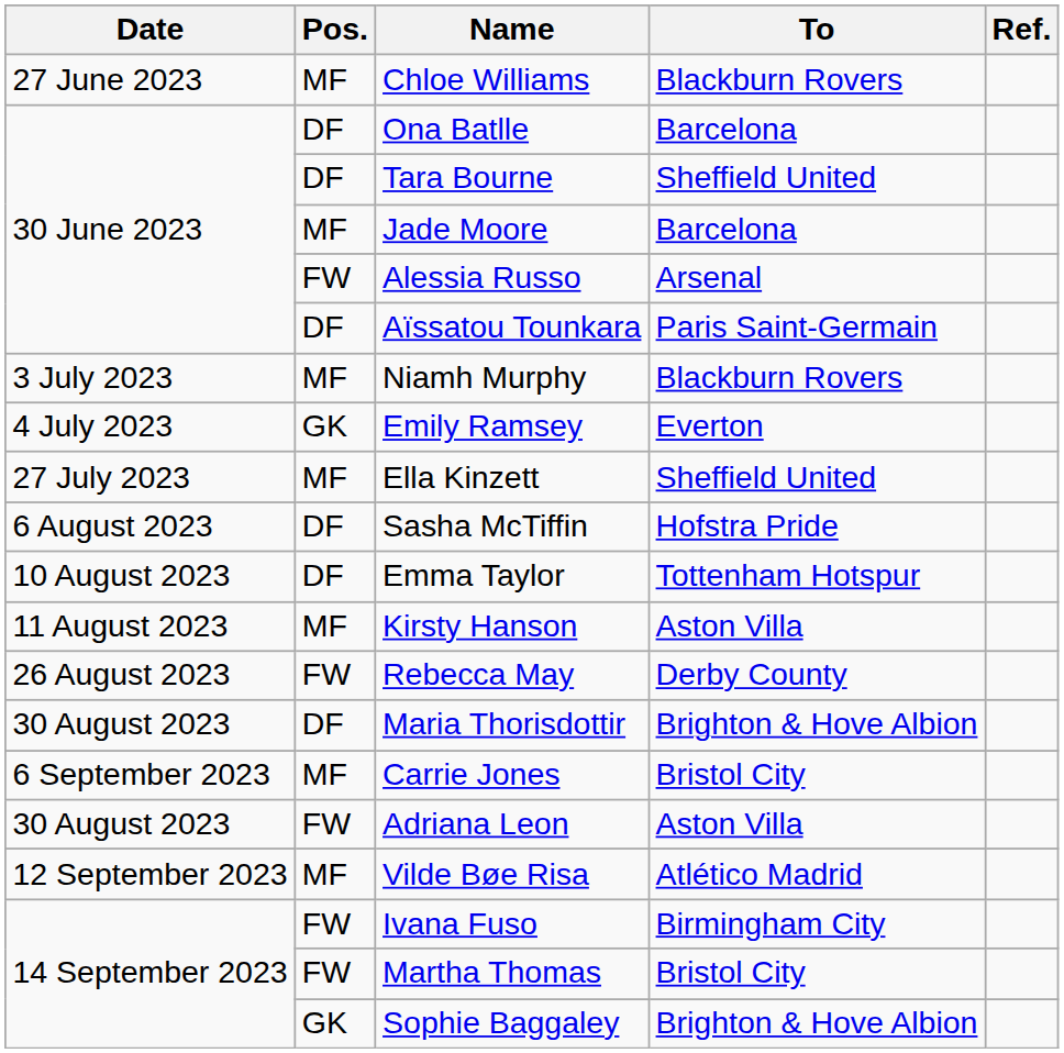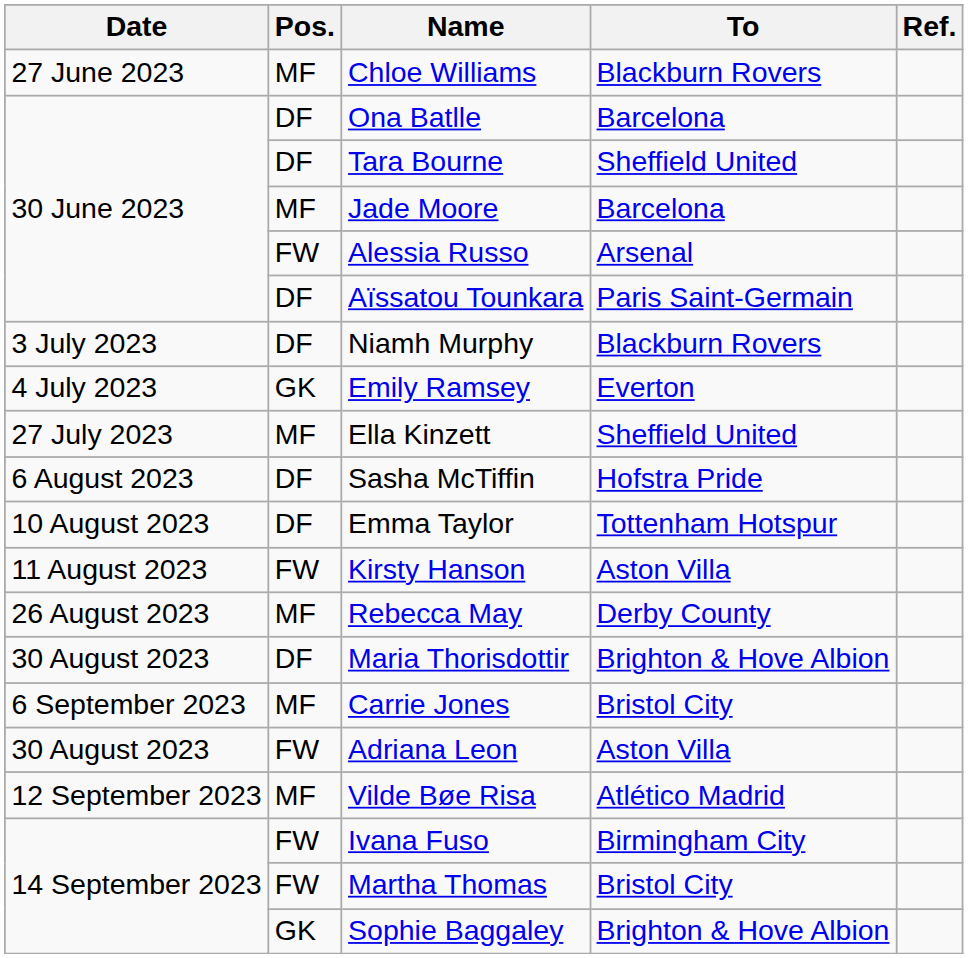 <table class="wikitable">
 <tr>
 <th>Date</th>
 <th>Pos.</th>
 <th>Name</th>
 <th>To</th>
 <th>Ref.</th>
 </tr>
 <tr>
 <td>27 June 2023</td>
 <td>MF</td>
 <td> <a href='#'>Chloe Williams</a></td>
 <td> <a href='#'>Blackburn Rovers</a></td>
 <td></td>
 </tr>
 <tr>
 <td rowspan=5>30 June 2023</td>
 <td>DF</td>
 <td> <a href='#'>Ona Batlle</a></td>
 <td> <a href='#'>Barcelona</a></td>
 <td></td>
 </tr>
 <tr>
 <td>DF</td>
 <td> <a href='#'>Tara Bourne</a></td>
 <td> <a href='#'>Sheffield United</a></td>
 <td></td>
 </tr>
 <tr>
 <td>MF</td>
 <td> <a href='#'>Jade Moore</a></td>
 <td> <a href='#'>Barcelona</a></td>
 <td></td>
 </tr>
 <tr>
 <td>FW</td>
 <td> <a href='#'>Alessia Russo</a></td>
 <td> <a href='#'>Arsenal</a></td>
 <td></td>
 </tr>
 <tr>
 <td>DF</td>
 <td> <a href='#'>Aïssatou Tounkara</a></td>
 <td> <a href='#'>Paris Saint-Germain</a></td>
 <td></td>
 </tr>
 <tr>
 <td>3 July 2023</td>
-<td>MF</td>
+<td>DF</td>
 <td> Niamh Murphy</td>
 <td> <a href='#'>Blackburn Rovers</a></td>
 <td></td>
 </tr>
 <tr>
 <td>4 July 2023</td>
 <td>GK</td>
 <td> <a href='#'>Emily Ramsey</a></td>
 <td> <a href='#'>Everton</a></td>
 <td></td>
 </tr>
 <tr>
 <td>27 July 2023</td>
 <td>MF</td>
 <td> Ella Kinzett</td>
 <td> <a href='#'>Sheffield United</a></td>
 <td></td>
 </tr>
 <tr>
 <td>6 August 2023</td>
 <td>DF</td>
 <td> Sasha McTiffin</td>
 <td> <a href='#'>Hofstra Pride</a></td>
 <td></td>
 </tr>
 <tr>
 <td>10 August 2023</td>
 <td>DF</td>
 <td> Emma Taylor</td>
 <td> <a href='#'>Tottenham Hotspur</a></td>
 <td></td>
 </tr>
 <tr>
 <td>11 August 2023</td>
-<td>MF</td>
+<td>FW</td>
 <td> <a href='#'>Kirsty Hanson</a></td>
 <td> <a href='#'>Aston Villa</a></td>
 <td></td>
 </tr>
 <tr>
 <td>26 August 2023</td>
-<td>FW</td>
+<td>MF</td>
 <td> <a href='#'>Rebecca May</a></td>
 <td> <a href='#'>Derby County</a></td>
 <td></td>
 </tr>
 <tr>
 <td>30 August 2023</td>
 <td>DF</td>
 <td> <a href='#'>Maria Thorisdottir</a></td>
 <td> <a href='#'>Brighton & Hove Albion</a></td>
 <td></td>
 </tr>
 <tr>
 <td>6 September 2023</td>
 <td>MF</td>
 <td> <a href='#'>Carrie Jones</a></td>
 <td> <a href='#'>Bristol City</a></td>
 <td></td>
 </tr>
 <tr>
 <td>30 August 2023</td>
 <td>FW</td>
 <td> <a href='#'>Adriana Leon</a></td>
 <td> <a href='#'>Aston Villa</a></td>
 <td></td>
 </tr>
 <tr>
 <td>12 September 2023</td>
 <td>MF</td>
 <td> <a href='#'>Vilde Bøe Risa</a></td>
 <td> <a href='#'>Atlético Madrid</a></td>
 <td></td>
 </tr>
 <tr>
 <td rowspan=3>14 September 2023</td>
 <td>FW</td>
 <td> <a href='#'>Ivana Fuso</a></td>
 <td> <a href='#'>Birmingham City</a></td>
 <td></td>
 </tr>
 <tr>
 <td>FW</td>
 <td> <a href='#'>Martha Thomas</a></td>
 <td> <a href='#'>Bristol City</a></td>
 <td></td>
 </tr>
 <tr>
 <td>GK</td>
 <td> <a href='#'>Sophie Baggaley</a></td>
 <td> <a href='#'>Brighton & Hove Albion</a></td>
 <td></td>
 </tr>
 </table>
